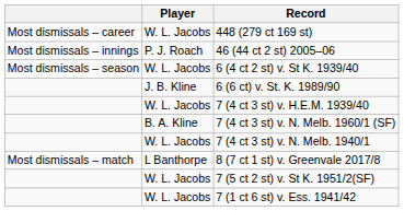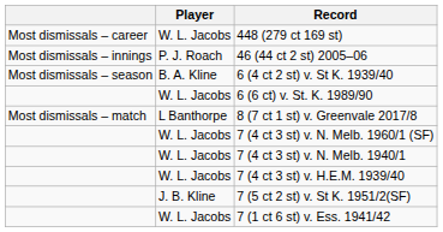 <table class="wikitable">
 <tr>
 <th></th>
 <th>Player</th>
 <th>Record</th>
 </tr>
 <tr>
 <td>Most dismissals – career</td>
 <td>W. L. Jacobs</td>
 <td>448 (279 ct 169 st)</td>
 </tr>
 <tr>
 <td>Most dismissals – innings</td>
 <td>P. J. Roach</td>
 <td>46 (44 ct 2 st) 2005–06</td>
 </tr>
 <tr>
 <td>Most dismissals – season</td>
-<td>W. L. Jacobs</td>
+<td>B. A. Kline</td>
 <td>6 (4 ct 2 st) v. St K. 1939/40</td>
 </tr>
 <tr>
 <td></td>
-<td>J. B. Kline</td>
+<td>W. L. Jacobs</td>
 <td>6 (6 ct) v. St. K. 1989/90</td>
-</tr>
-<tr>
-<td></td>
-<td>W. L. Jacobs</td>
-<td>7 (4 ct 3 st) v. H.E.M. 1939/40</td>
-</tr>
-<tr>
-<td></td>
-<td>B. A. Kline</td>
-<td>7 (4 ct 3 st) v. N. Melb. 1960/1 (SF)</td>
-</tr>
-<tr>
-<td></td>
-<td>W. L. Jacobs</td>
-<td>7 (4 ct 3 st) v. N. Melb. 1940/1</td>
 </tr>
 <tr>
 <td>Most dismissals – match</td>
 <td>L Banthorpe</td>
 <td>8 (7 ct 1 st) v. Greenvale 2017/8</td>
 </tr>
 <tr>
 <td></td>
 <td>W. L. Jacobs</td>
+<td>7 (4 ct 3 st) v. N. Melb. 1960/1 (SF)</td>
+</tr>
+<tr>
+<td></td>
+<td>W. L. Jacobs</td>
+<td>7 (4 ct 3 st) v. N. Melb. 1940/1</td>
+</tr>
+<tr>
+<td></td>
+<td>W. L. Jacobs</td>
+<td>7 (4 ct 3 st) v. H.E.M. 1939/40</td>
+</tr>
+<tr>
+<td></td>
+<td>J. B. Kline</td>
 <td>7 (5 ct 2 st) v. St K. 1951/2(SF)</td>
 </tr>
 <tr>
 <td></td>
 <td>W. L. Jacobs</td>
 <td>7 (1 ct 6 st) v. Ess. 1941/42</td>
 </tr>
 </table>
